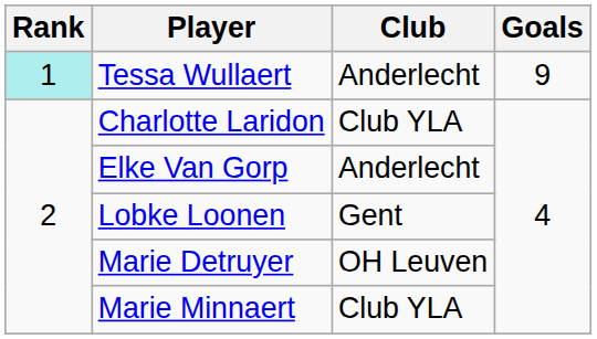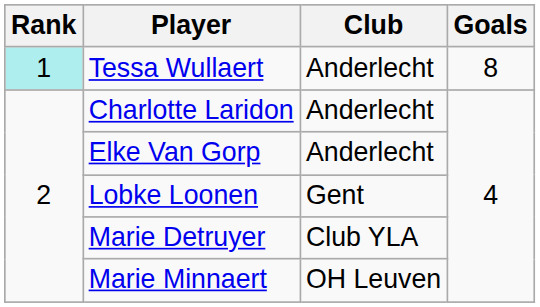 <table class="wikitable" style="text-align:left">
 <tr>
 <th>Rank</th>
 <th>Player</th>
 <th>Club</th>
 <th>Goals</th>
 </tr>
 <tr>
 <td align="center" style="background: paleturquoise;">1</td>
 <td> <a href='#'>Tessa Wullaert</a></td>
 <td>Anderlecht</td>
-<td align="center">9</td>
+<td align="center">8</td>
 </tr>
 <tr>
 <td align="center" rowspan=5>2</td>
 <td> <a href='#'>Charlotte Laridon</a></td>
-<td>Club YLA</td>
+<td>Anderlecht</td>
 <td align="center" rowspan=5>4</td>
 </tr>
 <tr>
 <td> <a href='#'>Elke Van Gorp</a></td>
 <td>Anderlecht</td>
 </tr>
 <tr>
 <td> <a href='#'>Lobke Loonen</a></td>
 <td>Gent</td>
 </tr>
 <tr>
 <td> <a href='#'>Marie Detruyer</a></td>
-<td>OH Leuven</td>
+<td>Club YLA</td>
 </tr>
 <tr>
 <td> <a href='#'>Marie Minnaert</a></td>
-<td>Club YLA</td>
+<td>OH Leuven</td>
 </tr>
 </table>
